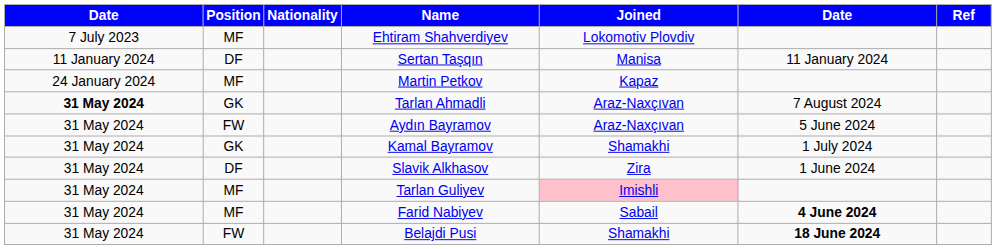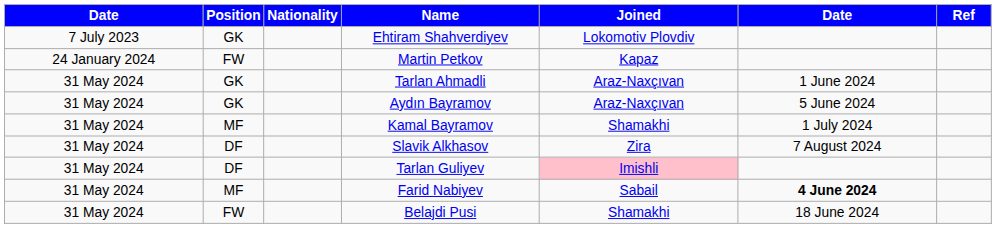 <table class="wikitable"  style="text-align:center; font-size:90%; ">
 <tr>
 <th style="background:#0000ff; color:#FFFFFF; width:200px;">Date</th>
 <th style="background:#0000ff; color:#FFFFFF; width:50px;">Position</th>
 <th style="background:#0000ff; color:#FFFFFF; width:50px;">Nationality</th>
 <th style="background:#0000ff; color:#FFFFFF; width:200px;">Name</th>
 <th style="background:#0000ff; color:#FFFFFF; width:200px;">Joined</th>
 <th style="background:#0000ff; color:#FFFFFF; width:200px;">Date</th>
 <th style="background:#0000ff; color:#FFFFFF; width:50px;">Ref</th>
 </tr>
 <tr>
 <td>7 July 2023</td>
-<td>MF</td>
+<td>GK</td>
 <td></td>
 <td><a href='#'>Ehtiram Shahverdiyev</a></td>
 <td><a href='#'>Lokomotiv Plovdiv</a></td>
 <td></td>
 <td></td>
 </tr>
 <tr>
-<td>11 January 2024</td>
-<td>DF</td>
-<td></td>
-<td><a href='#'>Sertan Taşqın</a></td>
-<td><a href='#'>Manisa</a></td>
-<td>11 January 2024</td>
-<td></td>
-</tr>
-<tr>
 <td>24 January 2024</td>
-<td>MF</td>
+<td>FW</td>
 <td></td>
 <td><a href='#'>Martin Petkov</a></td>
 <td><a href='#'>Kapaz</a></td>
 <td></td>
 <td></td>
 </tr>
 <tr>
-<td><strong>31 May 2024</strong></td>
+<td>31 May 2024</td>
 <td>GK</td>
 <td></td>
 <td><a href='#'>Tarlan Ahmadli</a></td>
 <td><a href='#'>Araz-Naxçıvan</a></td>
-<td>7 August 2024</td>
+<td>1 June 2024</td>
 <td></td>
 </tr>
 <tr>
 <td>31 May 2024</td>
-<td>FW</td>
+<td>GK</td>
 <td></td>
 <td><a href='#'>Aydın Bayramov</a></td>
 <td><a href='#'>Araz-Naxçıvan</a></td>
 <td>5 June 2024</td>
 <td></td>
 </tr>
 <tr>
 <td>31 May 2024</td>
-<td>GK</td>
+<td>MF</td>
 <td></td>
 <td><a href='#'>Kamal Bayramov</a></td>
 <td><a href='#'>Shamakhi</a></td>
 <td>1 July 2024</td>
 <td></td>
 </tr>
 <tr>
 <td>31 May 2024</td>
 <td>DF</td>
 <td></td>
 <td><a href='#'>Slavik Alkhasov</a></td>
 <td><a href='#'>Zira</a></td>
-<td>1 June 2024</td>
+<td>7 August 2024</td>
 <td></td>
 </tr>
 <tr>
 <td>31 May 2024</td>
-<td>MF</td>
+<td>DF</td>
 <td></td>
 <td><a href='#'>Tarlan Guliyev</a></td>
 <td style="background: pink;"><a href='#'>Imishli</a></td>
 <td></td>
 <td></td>
 </tr>
 <tr>
 <td>31 May 2024</td>
 <td>MF</td>
 <td></td>
 <td><a href='#'>Farid Nabiyev</a></td>
 <td><a href='#'>Sabail</a></td>
 <td><strong>4 June 2024</strong></td>
 <td></td>
 </tr>
 <tr>
 <td>31 May 2024</td>
 <td>FW</td>
 <td></td>
 <td><a href='#'>Belajdi Pusi</a></td>
 <td><a href='#'>Shamakhi</a></td>
-<td><strong>18 June 2024</strong></td>
+<td>18 June 2024</td>
 <td></td>
 </tr>
 </table>
